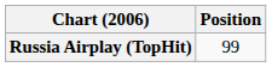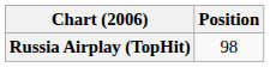 <table class="wikitable plainrowheaders" style="text-align:center">
 <tr>
 <th>Chart (2006)</th>
 <th>Position</th>
 </tr>
 <tr>
 <th scope="row">Russia Airplay (TopHit)</th>
-<td>99</td>
+<td>98</td>
 </tr>
 </table>
